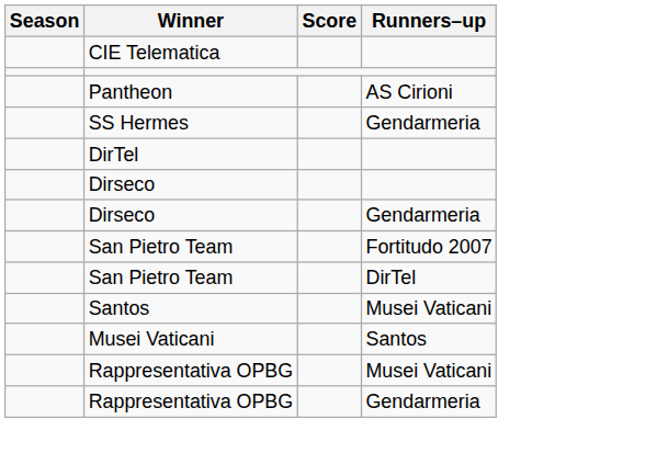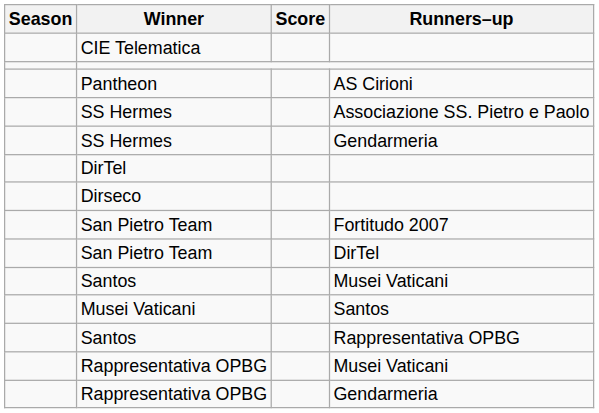 <table class="sortable wikitable" style="text-align:left; font-size:90%;">
 <tr>
 <th rowspan=1>Season</th>
 <th rowspan=1>Winner</th>
 <th rowspan=1>Score</th>
 <th rowspan=1>Runners–up</th>
 </tr>
 <tr>
 <td></td>
 <td>CIE Telematica</td>
 <td></td>
 <td></td>
 </tr>
 <tr>
 <td></td>
 <td Colspan=3></td>
 </tr>
 <tr>
 <td></td>
 <td>Pantheon</td>
 <td></td>
 <td>AS Cirioni</td>
 </tr>
 <tr>
 <td></td>
 <td>SS Hermes</td>
 <td></td>
+<td>Associazione SS. Pietro e Paolo</td>
+</tr>
+<tr>
+<td></td>
+<td>SS Hermes</td>
+<td></td>
 <td>Gendarmeria</td>
 </tr>
 <tr>
 <td></td>
 <td>DirTel</td>
 <td></td>
 <td></td>
 </tr>
 <tr>
 <td></td>
 <td>Dirseco</td>
 <td></td>
 <td></td>
-</tr>
-<tr>
-<td></td>
-<td>Dirseco</td>
-<td></td>
-<td>Gendarmeria</td>
 </tr>
 <tr>
 <td></td>
 <td>San Pietro Team</td>
 <td></td>
 <td>Fortitudo 2007</td>
 </tr>
 <tr>
 <td></td>
 <td>San Pietro Team</td>
 <td></td>
 <td>DirTel</td>
 </tr>
 <tr>
 <td></td>
 <td>Santos</td>
 <td></td>
 <td>Musei Vaticani</td>
 </tr>
 <tr>
 <td></td>
 <td>Musei Vaticani</td>
 <td></td>
 <td>Santos</td>
 </tr>
 <tr>
 <td></td>
+<td>Santos</td>
+<td></td>
+<td>Rappresentativa OPBG</td>
+</tr>
+<tr>
+<td></td>
 <td>Rappresentativa OPBG</td>
 <td></td>
 <td>Musei Vaticani</td>
 </tr>
 <tr>
 <td></td>
 <td>Rappresentativa OPBG</td>
 <td></td>
 <td>Gendarmeria</td>
 </tr>
 </table>
